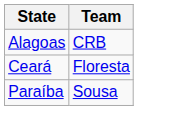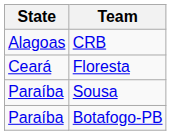 <table class="wikitable sortable">
 <tr>
 <th>State</th>
 <th>Team</th>
 </tr>
 <tr>
 <td> <a href='#'>Alagoas</a></td>
 <td><a href='#'>CRB</a></td>
 </tr>
 <tr>
 <td> <a href='#'>Ceará</a></td>
 <td><a href='#'>Floresta</a></td>
 </tr>
 <tr>
 <td> <a href='#'>Paraíba</a></td>
 <td><a href='#'>Sousa</a></td>
 </tr>
+<tr>
+<td> <a href='#'>Paraíba</a></td>
+<td><a href='#'>Botafogo-PB</a></td>
+</tr>
 </table>
